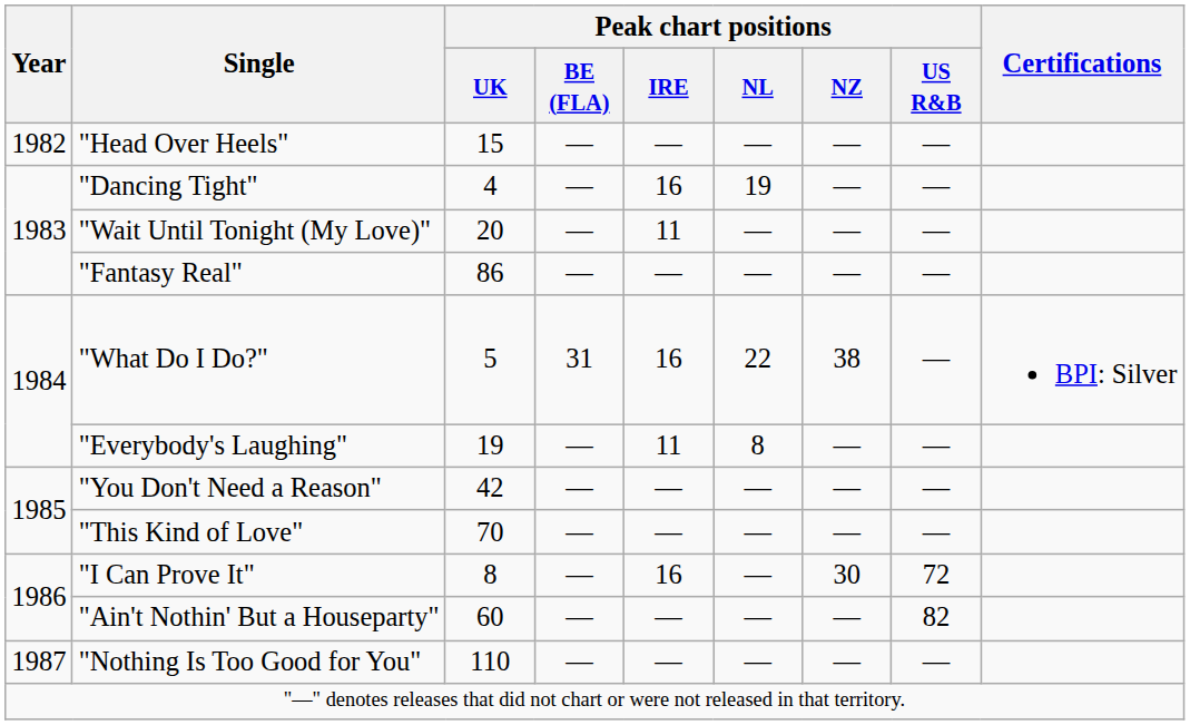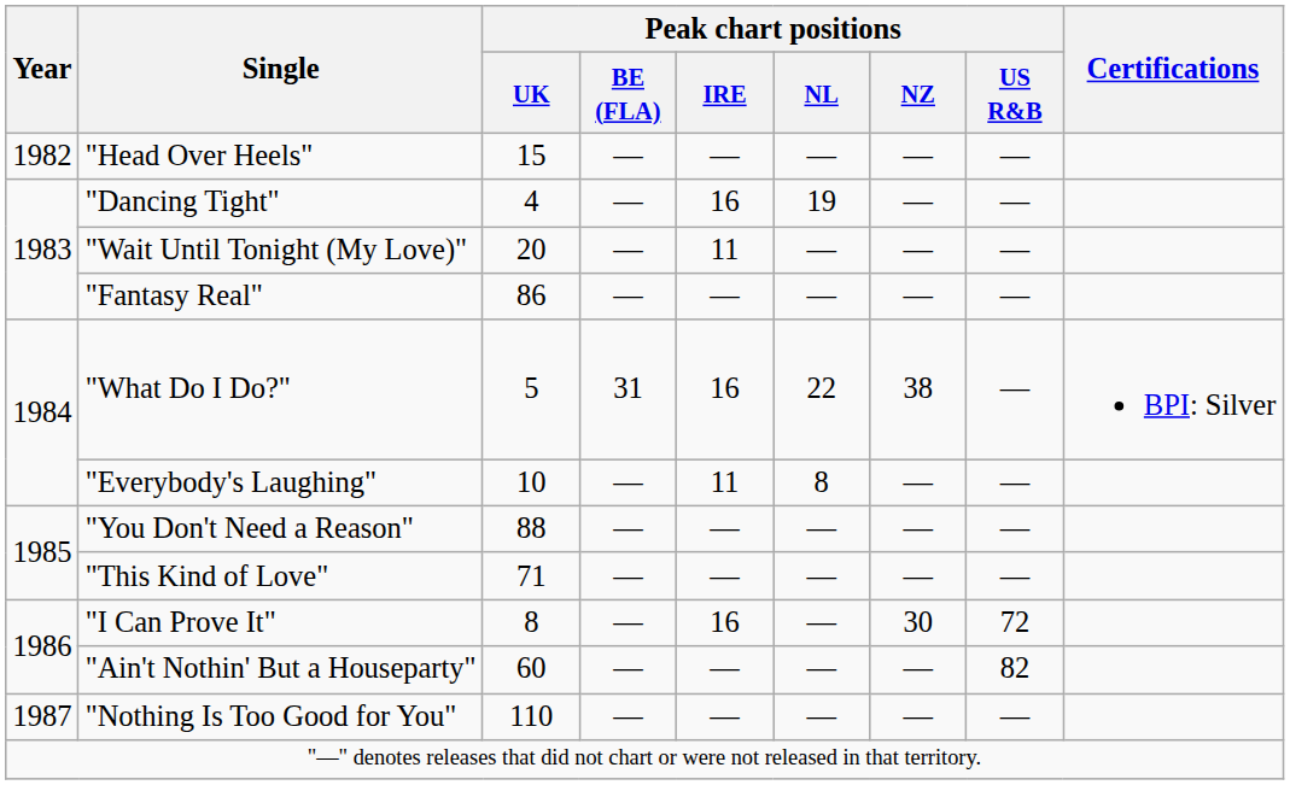 <table class="wikitable" style="text-align:center">
 <tr>
 <th rowspan="2">Year</th>
 <th rowspan="2">Single</th>
 <th colspan="6">Peak chart positions</th>
 <th rowspan="2"><a href='#'>Certifications</a></th>
 </tr>
 <tr>
 <th style="width:45px;"><small><a href='#'>UK</a></small><br></th>
 <th style="width:45px;"><small><a href='#'>BE (FLA)</a></small><br></th>
 <th style="width:45px;"><small><a href='#'>IRE</a></small><br></th>
 <th style="width:45px;"><small><a href='#'>NL</a></small><br></th>
 <th style="width:45px;"><small><a href='#'>NZ</a></small><br></th>
 <th style="width:45px;"><small><a href='#'>US R&B</a></small><br></th>
 </tr>
 <tr>
 <td>1982</td>
 <td align="left">"Head Over Heels"</td>
 <td>15</td>
 <td>—</td>
 <td>—</td>
 <td>—</td>
 <td>—</td>
 <td>—</td>
 <td></td>
 </tr>
 <tr>
 <td rowspan="3">1983</td>
 <td align="left">"Dancing Tight"</td>
 <td>4</td>
 <td>—</td>
 <td>16</td>
 <td>19</td>
 <td>—</td>
 <td>—</td>
 <td></td>
 </tr>
 <tr>
 <td align="left">"Wait Until Tonight (My Love)"</td>
 <td>20</td>
 <td>—</td>
 <td>11</td>
 <td>—</td>
 <td>—</td>
 <td>—</td>
 <td></td>
 </tr>
 <tr>
 <td align="left">"Fantasy Real"</td>
 <td>86</td>
 <td>—</td>
 <td>—</td>
 <td>—</td>
 <td>—</td>
 <td>—</td>
 <td></td>
 </tr>
 <tr>
 <td rowspan="2">1984</td>
 <td align="left">"What Do I Do?"</td>
 <td>5</td>
 <td>31</td>
 <td>16</td>
 <td>22</td>
 <td>38</td>
 <td>—</td>
 <td><br><ul><li><a href='#'>BPI</a>: Silver</li></ul></td>
 </tr>
 <tr>
 <td align="left">"Everybody's Laughing"</td>
-<td>19</td>
+<td>10</td>
 <td>—</td>
 <td>11</td>
 <td>8</td>
 <td>—</td>
 <td>—</td>
 <td></td>
 </tr>
 <tr>
 <td rowspan="2">1985</td>
 <td align="left">"You Don't Need a Reason"</td>
-<td>42</td>
+<td>88</td>
 <td>—</td>
 <td>—</td>
 <td>—</td>
 <td>—</td>
 <td>—</td>
 <td></td>
 </tr>
 <tr>
 <td align="left">"This Kind of Love"</td>
-<td>70</td>
+<td>71</td>
 <td>—</td>
 <td>—</td>
 <td>—</td>
 <td>—</td>
 <td>—</td>
 <td></td>
 </tr>
 <tr>
 <td rowspan="2">1986</td>
 <td align="left">"I Can Prove It"</td>
 <td>8</td>
 <td>—</td>
 <td>16</td>
 <td>—</td>
 <td>30</td>
 <td>72</td>
 <td></td>
 </tr>
 <tr>
 <td align="left">"Ain't Nothin' But a Houseparty"</td>
 <td>60</td>
 <td>—</td>
 <td>—</td>
 <td>—</td>
 <td>—</td>
 <td>82</td>
 <td></td>
 </tr>
 <tr>
 <td rowspan="1">1987</td>
 <td align="left">"Nothing Is Too Good for You"</td>
 <td>110</td>
 <td>—</td>
 <td>—</td>
 <td>—</td>
 <td>—</td>
 <td>—</td>
 <td></td>
 </tr>
 <tr>
 <td colspan="9" style="text-align:center; font-size:9pt;">"—" denotes releases that did not chart or were not released in that territory.</td>
 </tr>
 </table>
